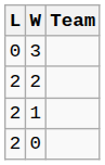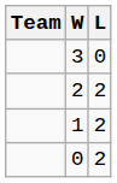 <table class=wikitable>
 <tr>
+<th>Team</th>
+<th>W</th>
 <th>L</th>
-<th>W</th>
-<th>Team</th>
 </tr>
 <tr>
+<td></td>
+<td>3</td>
 <td>0</td>
-<td>3</td>
-<td></td>
 </tr>
 <tr>
+<td></td>
 <td>2</td>
 <td>2</td>
-<td></td>
 </tr>
 <tr>
+<td></td>
+<td>1</td>
 <td>2</td>
-<td>1</td>
-<td></td>
 </tr>
 <tr>
+<td></td>
+<td>0</td>
 <td>2</td>
-<td>0</td>
-<td></td>
 </tr>
 </table>
